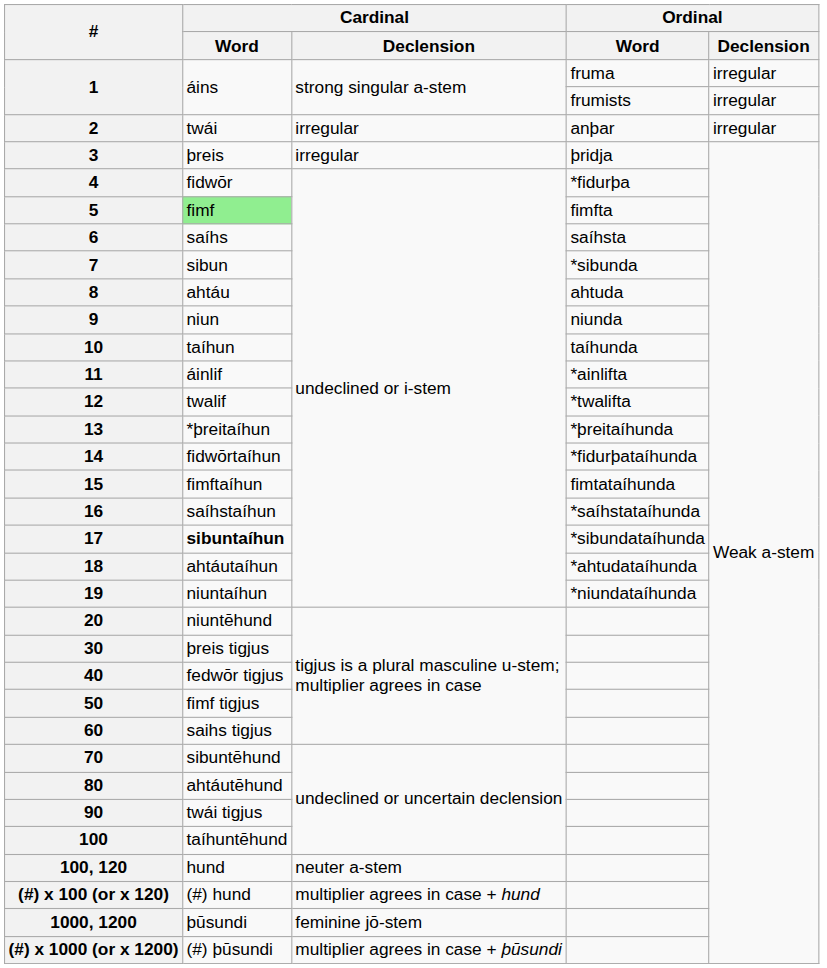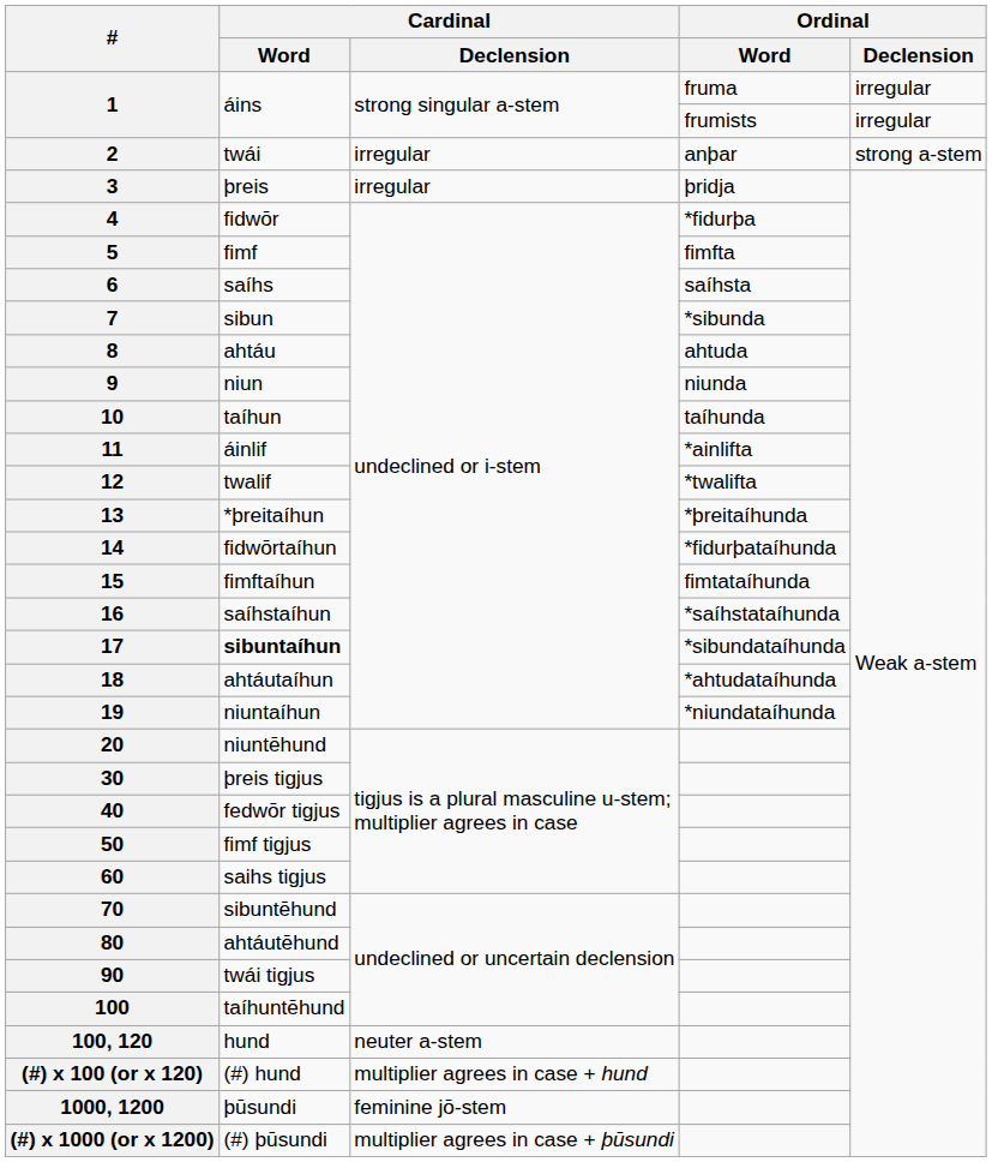 <table class="wikitable mw-collapsible">
 <tr>
 <th rowspan="2">#</th>
 <th colspan="2">Cardinal</th>
 <th colspan="2">Ordinal</th>
 </tr>
 <tr>
 <th>Word</th>
 <th>Declension</th>
 <th>Word</th>
 <th>Declension</th>
 </tr>
 <tr>
 <th rowspan="2">1</th>
 <td rowspan="2">áins</td>
 <td rowspan="2">strong singular a-stem</td>
 <td>fruma</td>
 <td>irregular</td>
 </tr>
 <tr>
 <td>frumists</td>
 <td>irregular</td>
 </tr>
 <tr>
 <th>2</th>
 <td>twái</td>
 <td>irregular</td>
 <td>anþar</td>
-<td>irregular</td>
+<td>strong a-stem</td>
 </tr>
 <tr>
 <th>3</th>
 <td>þreis</td>
 <td>irregular</td>
 <td>þridja</td>
 <td rowspan="30">Weak a-stem</td>
 </tr>
 <tr>
 <th>4</th>
 <td>fidwōr</td>
 <td rowspan="16">undeclined or i-stem</td>
 <td>*fidurþa</td>
 </tr>
 <tr>
 <th>5</th>
-<td style="background: lightgreen;">fimf</td>
+<td>fimf</td>
 <td>fimfta</td>
 </tr>
 <tr>
 <th>6</th>
 <td>saíhs</td>
 <td>saíhsta</td>
 </tr>
 <tr>
 <th>7</th>
 <td>sibun</td>
 <td>*sibunda</td>
 </tr>
 <tr>
 <th>8</th>
 <td>ahtáu</td>
 <td>ahtuda</td>
 </tr>
 <tr>
 <th>9</th>
 <td>niun</td>
 <td>niunda</td>
 </tr>
 <tr>
 <th>10</th>
 <td>taíhun</td>
 <td>taíhunda</td>
 </tr>
 <tr>
 <th>11</th>
 <td>áinlif</td>
 <td>*ainlifta</td>
 </tr>
 <tr>
 <th>12</th>
 <td>twalif</td>
 <td>*twalifta</td>
 </tr>
 <tr>
 <th>13</th>
 <td>*þreitaíhun</td>
 <td>*þreitaíhunda</td>
 </tr>
 <tr>
 <th>14</th>
 <td>fidwōrtaíhun</td>
 <td>*fidurþataíhunda</td>
 </tr>
 <tr>
 <th>15</th>
 <td>fimftaíhun</td>
 <td>fimtataíhunda</td>
 </tr>
 <tr>
 <th>16</th>
 <td>saíhstaíhun</td>
 <td>*saíhstataíhunda</td>
 </tr>
 <tr>
 <th>17</th>
 <td><strong>sibuntaíhun</strong></td>
 <td>*sibundataíhunda</td>
 </tr>
 <tr>
 <th>18</th>
 <td>ahtáutaíhun</td>
 <td>*ahtudataíhunda</td>
 </tr>
 <tr>
 <th>19</th>
 <td>niuntaíhun</td>
 <td>*niundataíhunda</td>
 </tr>
 <tr>
 <th>20</th>
 <td>niuntēhund</td>
 <td rowspan="5">tigjus is a plural masculine u-stem;<br>multiplier agrees in case</td>
 <td></td>
 </tr>
 <tr>
 <th>30</th>
 <td>þreis tigjus</td>
 <td></td>
 </tr>
 <tr>
 <th>40</th>
 <td>fedwōr tigjus</td>
 <td></td>
 </tr>
 <tr>
 <th>50</th>
 <td>fimf tigjus</td>
 <td></td>
 </tr>
 <tr>
 <th>60</th>
 <td>saihs tigjus</td>
 <td></td>
 </tr>
 <tr>
 <th>70</th>
 <td>sibuntēhund</td>
 <td rowspan="4">undeclined or uncertain declension</td>
 <td></td>
 </tr>
 <tr>
 <th>80</th>
 <td>ahtáutēhund</td>
 <td></td>
 </tr>
 <tr>
 <th>90</th>
 <td>twái tigjus</td>
 <td></td>
 </tr>
 <tr>
 <th>100</th>
 <td>taíhuntēhund</td>
 <td></td>
 </tr>
 <tr>
 <th>100, 120</th>
 <td>hund</td>
 <td>neuter a-stem</td>
 <td></td>
 </tr>
 <tr>
 <th>(#) x 100 (or x 120)</th>
 <td>(#) hund</td>
 <td>multiplier agrees in case + <em>hund</em></td>
 <td></td>
 </tr>
 <tr>
 <th>1000, 1200</th>
 <td>þūsundi</td>
 <td>feminine jō-stem</td>
 <td></td>
 </tr>
 <tr>
 <th>(#) x 1000 (or x 1200)</th>
 <td>(#) þūsundi</td>
 <td>multiplier agrees in case + <em>þūsundi</em></td>
 <td></td>
 </tr>
 </table>
